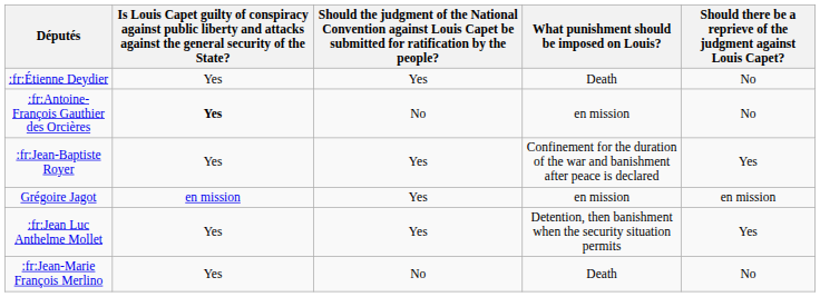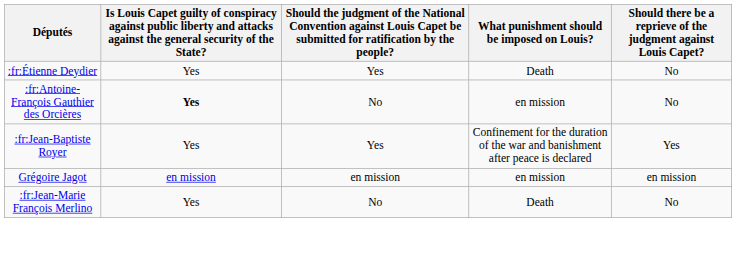 <table class="wikitable sortable" style="text-align:center; width:80%;">
 <tr>
 <th scope=col>Députés</th>
 <th scope=col>Is Louis Capet guilty of conspiracy against public liberty and attacks against the general security of the State?</th>
 <th scope=col>Should the judgment of the National Convention against Louis Capet be submitted for ratification by the people?</th>
 <th scope=col>What punishment should be imposed on Louis?</th>
 <th scope=col>Should there be a reprieve of the judgment against Louis Capet?</th>
 </tr>
 <tr>
 <td scope=row><a href='#'>:fr:Étienne Deydier</a></td>
 <td>Yes</td>
 <td>Yes</td>
 <td>Death</td>
 <td>No</td>
 </tr>
 <tr>
 <td scope=row><a href='#'>:fr:Antoine-François Gauthier des Orcières</a></td>
 <td><strong>Yes</strong></td>
 <td>No</td>
 <td>en mission</td>
 <td>No</td>
 </tr>
 <tr>
 <td scope=row><a href='#'>:fr:Jean-Baptiste Royer</a></td>
 <td>Yes</td>
 <td>Yes</td>
 <td>Confinement for the duration of the war and banishment after peace is declared</td>
 <td>Yes</td>
 </tr>
 <tr>
 <td scope=row><a href='#'>Grégoire Jagot</a></td>
 <td><a href='#'>en mission</a></td>
-<td>Yes</td>
 <td>en mission</td>
 <td>en mission</td>
-</tr>
-<tr>
-<td scope=row><a href='#'>:fr:Jean Luc Anthelme Mollet</a></td>
-<td>Yes</td>
-<td>Yes</td>
-<td>Detention, then banishment when the security situation permits</td>
-<td>Yes</td>
+<td>en mission</td>
 </tr>
 <tr>
 <td scope=row><a href='#'>:fr:Jean-Marie François Merlino</a></td>
 <td>Yes</td>
 <td>No</td>
 <td>Death</td>
 <td>No</td>
 </tr>
 </table>
